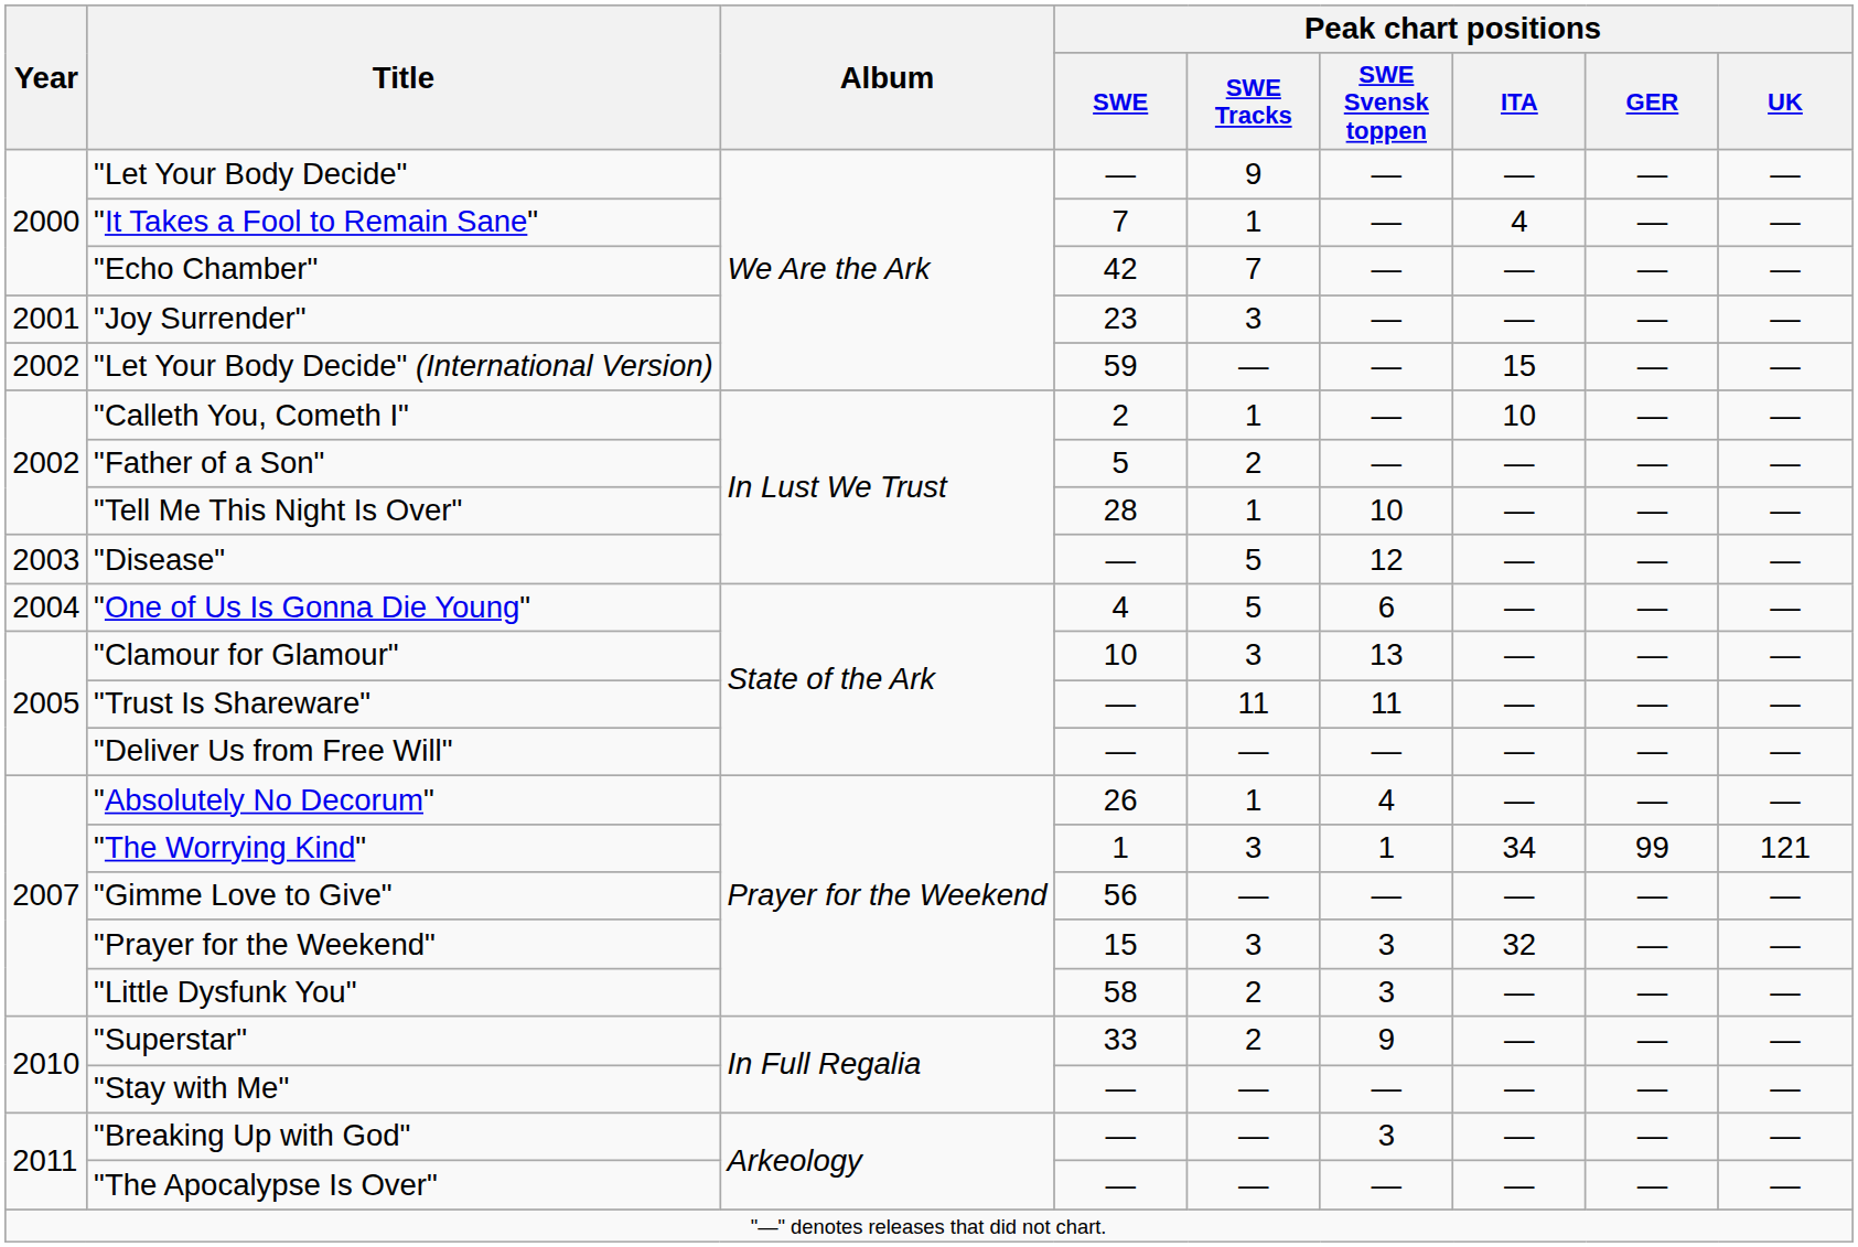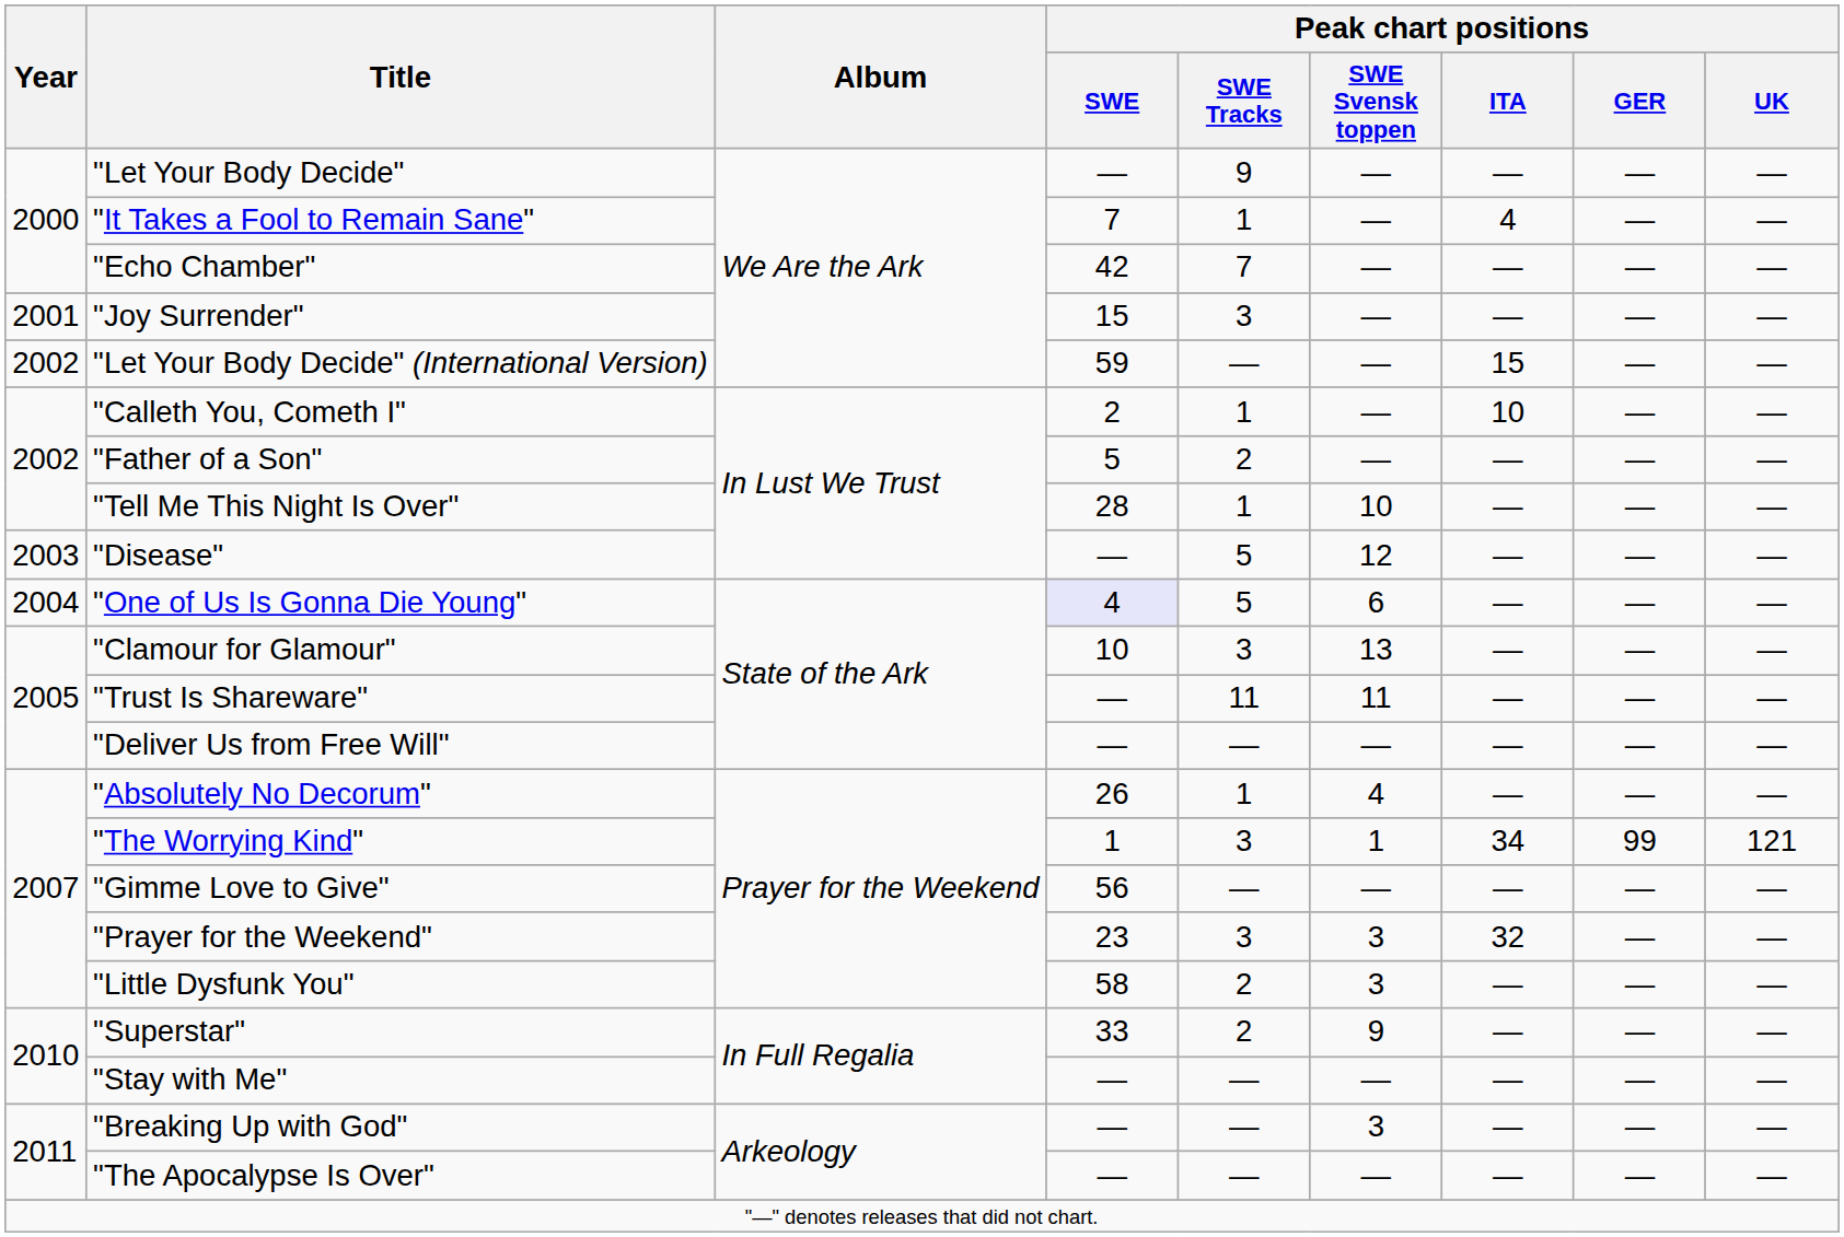 <table class="wikitable">
 <tr>
 <th rowspan="2">Year</th>
 <th rowspan="2">Title</th>
 <th rowspan="2">Album</th>
 <th colspan="6">Peak chart positions</th>
 </tr>
 <tr>
 <th style="width:5em;font-size:80%"><a href='#'>SWE</a><br></th>
 <th style="width:5em;font-size:80%"><a href='#'>SWE Tracks</a><br></th>
 <th style="width:5em;font-size:80%"><a href='#'>SWE Svensk<br>toppen</a><br></th>
 <th style="width:5em;font-size:80%"><a href='#'>ITA</a><br></th>
 <th style="width:5em;font-size:80%"><a href='#'>GER</a><br></th>
 <th style="width:5em;font-size:80%"><a href='#'>UK</a><br></th>
 </tr>
 <tr>
 <td rowspan="3">2000</td>
 <td>"Let Your Body Decide"</td>
 <td rowspan="5"><em>We Are the Ark</em></td>
 <td style="text-align:center;">—</td>
 <td style="text-align:center;">9</td>
 <td style="text-align:center;">—</td>
 <td style="text-align:center;">—</td>
 <td style="text-align:center;">—</td>
 <td style="text-align:center;">—</td>
 </tr>
 <tr>
 <td>"<a href='#'>It Takes a Fool to Remain Sane</a>"</td>
 <td style="text-align:center;">7</td>
 <td style="text-align:center;">1</td>
 <td style="text-align:center;">—</td>
 <td style="text-align:center;">4</td>
 <td style="text-align:center;">—</td>
 <td style="text-align:center;">—</td>
 </tr>
 <tr>
 <td>"Echo Chamber"</td>
 <td style="text-align:center;">42</td>
 <td style="text-align:center;">7</td>
 <td style="text-align:center;">—</td>
 <td style="text-align:center;">—</td>
 <td style="text-align:center;">—</td>
 <td style="text-align:center;">—</td>
 </tr>
 <tr>
 <td>2001</td>
 <td>"Joy Surrender"</td>
-<td style="text-align:center;">23</td>
+<td style="text-align:center;">15</td>
 <td style="text-align:center;">3</td>
 <td style="text-align:center;">—</td>
 <td style="text-align:center;">—</td>
 <td style="text-align:center;">—</td>
 <td style="text-align:center;">—</td>
 </tr>
 <tr>
 <td>2002</td>
 <td>"Let Your Body Decide" <em>(International Version)</em></td>
 <td style="text-align:center;">59</td>
 <td style="text-align:center;">—</td>
 <td style="text-align:center;">—</td>
 <td style="text-align:center;">15</td>
 <td style="text-align:center;">—</td>
 <td style="text-align:center;">—</td>
 </tr>
 <tr>
 <td rowspan="3">2002</td>
 <td>"Calleth You, Cometh I"</td>
 <td rowspan="4"><em>In Lust We Trust</em></td>
 <td style="text-align:center;">2</td>
 <td style="text-align:center;">1</td>
 <td style="text-align:center;">—</td>
 <td style="text-align:center;">10</td>
 <td style="text-align:center;">—</td>
 <td style="text-align:center;">—</td>
 </tr>
 <tr>
 <td>"Father of a Son"</td>
 <td style="text-align:center;">5</td>
 <td style="text-align:center;">2</td>
 <td style="text-align:center;">—</td>
 <td style="text-align:center;">—</td>
 <td style="text-align:center;">—</td>
 <td style="text-align:center;">—</td>
 </tr>
 <tr>
 <td>"Tell Me This Night Is Over"</td>
 <td style="text-align:center;">28</td>
 <td style="text-align:center;">1</td>
 <td style="text-align:center;">10</td>
 <td style="text-align:center;">—</td>
 <td style="text-align:center;">—</td>
 <td style="text-align:center;">—</td>
 </tr>
 <tr>
 <td>2003</td>
 <td>"Disease"</td>
 <td style="text-align:center;">—</td>
 <td style="text-align:center;">5</td>
 <td style="text-align:center;">12</td>
 <td style="text-align:center;">—</td>
 <td style="text-align:center;">—</td>
 <td style="text-align:center;">—</td>
 </tr>
 <tr>
 <td>2004</td>
 <td>"<a href='#'>One of Us Is Gonna Die Young</a>"</td>
 <td rowspan="4"><em>State of the Ark</em></td>
-<td style="text-align:center;">4</td>
+<td style="background: lavender; text-align:center;">4</td>
 <td style="text-align:center;">5</td>
 <td style="text-align:center;">6</td>
 <td style="text-align:center;">—</td>
 <td style="text-align:center;">—</td>
 <td style="text-align:center;">—</td>
 </tr>
 <tr>
 <td rowspan="3">2005</td>
 <td>"Clamour for Glamour"</td>
 <td style="text-align:center;">10</td>
 <td style="text-align:center;">3</td>
 <td style="text-align:center;">13</td>
 <td style="text-align:center;">—</td>
 <td style="text-align:center;">—</td>
 <td style="text-align:center;">—</td>
 </tr>
 <tr>
 <td>"Trust Is Shareware"</td>
 <td style="text-align:center;">—</td>
 <td style="text-align:center;">11</td>
 <td style="text-align:center;">11</td>
 <td style="text-align:center;">—</td>
 <td style="text-align:center;">—</td>
 <td style="text-align:center;">—</td>
 </tr>
 <tr>
 <td>"Deliver Us from Free Will" </td>
 <td style="text-align:center;">—</td>
 <td style="text-align:center;">—</td>
 <td style="text-align:center;">—</td>
 <td style="text-align:center;">—</td>
 <td style="text-align:center;">—</td>
 <td style="text-align:center;">—</td>
 </tr>
 <tr>
 <td rowspan="5">2007</td>
 <td>"<a href='#'>Absolutely No Decorum</a>"</td>
 <td rowspan="5"><em>Prayer for the Weekend</em></td>
 <td style="text-align:center;">26</td>
 <td style="text-align:center;">1</td>
 <td style="text-align:center;">4</td>
 <td style="text-align:center;">—</td>
 <td style="text-align:center;">—</td>
 <td style="text-align:center;">—</td>
 </tr>
 <tr>
 <td>"<a href='#'>The Worrying Kind</a>"</td>
 <td style="text-align:center;">1</td>
 <td style="text-align:center;">3</td>
 <td style="text-align:center;">1</td>
 <td style="text-align:center;">34</td>
 <td style="text-align:center;">99</td>
 <td style="text-align:center;">121</td>
 </tr>
 <tr>
 <td>"Gimme Love to Give" </td>
 <td style="text-align:center;">56</td>
 <td style="text-align:center;">—</td>
 <td style="text-align:center;">—</td>
 <td style="text-align:center;">—</td>
 <td style="text-align:center;">—</td>
 <td style="text-align:center;">—</td>
 </tr>
 <tr>
 <td>"Prayer for the Weekend"</td>
-<td style="text-align:center;">15</td>
+<td style="text-align:center;">23</td>
 <td style="text-align:center;">3</td>
 <td style="text-align:center;">3</td>
 <td style="text-align:center;">32</td>
 <td style="text-align:center;">—</td>
 <td style="text-align:center;">—</td>
 </tr>
 <tr>
 <td>"Little Dysfunk You"</td>
 <td style="text-align:center;">58</td>
 <td style="text-align:center;">2</td>
 <td style="text-align:center;">3</td>
 <td style="text-align:center;">—</td>
 <td style="text-align:center;">—</td>
 <td style="text-align:center;">—</td>
 </tr>
 <tr>
 <td rowspan="2">2010</td>
 <td>"Superstar"</td>
 <td rowspan="2"><em>In Full Regalia</em></td>
 <td style="text-align:center;">33</td>
 <td style="text-align:center;">2</td>
 <td style="text-align:center;">9</td>
 <td style="text-align:center;">—</td>
 <td style="text-align:center;">—</td>
 <td style="text-align:center;">—</td>
 </tr>
 <tr>
 <td>"Stay with Me"</td>
 <td style="text-align:center;">—</td>
 <td style="text-align:center;">—</td>
 <td style="text-align:center;">—</td>
 <td style="text-align:center;">—</td>
 <td style="text-align:center;">—</td>
 <td style="text-align:center;">—</td>
 </tr>
 <tr>
 <td rowspan="2">2011</td>
 <td>"Breaking Up with God"</td>
 <td rowspan="2"><em>Arkeology</em></td>
 <td style="text-align:center;">—</td>
 <td style="text-align:center;">—</td>
 <td style="text-align:center;">3</td>
 <td style="text-align:center;">—</td>
 <td style="text-align:center;">—</td>
 <td style="text-align:center;">—</td>
 </tr>
 <tr>
 <td>"The Apocalypse Is Over"</td>
 <td style="text-align:center;">—</td>
 <td style="text-align:center;">—</td>
 <td style="text-align:center;">—</td>
 <td style="text-align:center;">—</td>
 <td style="text-align:center;">—</td>
 <td style="text-align:center;">—</td>
 </tr>
 <tr>
 <td colspan="21" style="text-align:center; font-size:8pt;">"—" denotes releases that did not chart.</td>
 </tr>
 </table>
